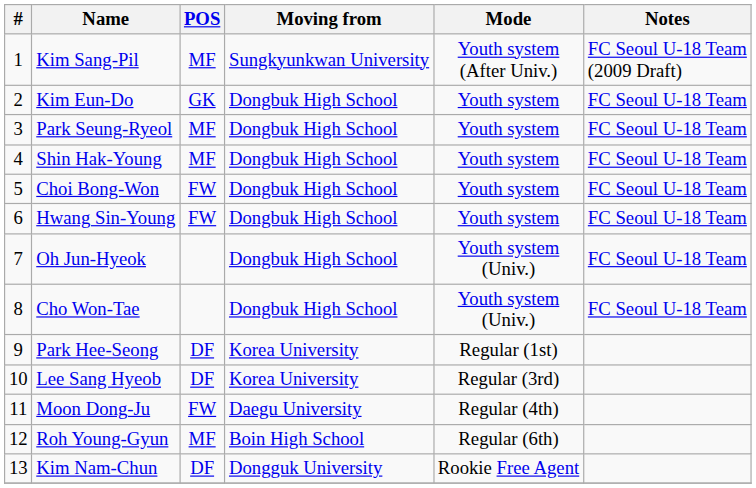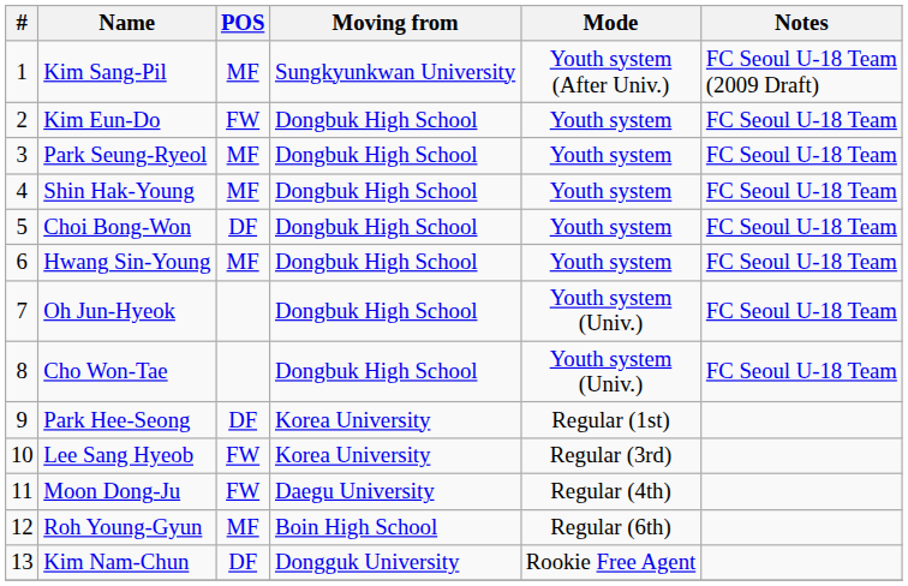 <table class="wikitable sortable" style="text-align:center">
 <tr>
 <th>#</th>
 <th>Name</th>
 <th><a href='#'>POS</a></th>
 <th>Moving from</th>
 <th>Mode</th>
 <th>Notes</th>
 </tr>
 <tr>
 <td>1</td>
 <td align=left> <a href='#'>Kim Sang-Pil</a></td>
 <td><a href='#'>MF</a></td>
 <td align=left> <a href='#'>Sungkyunkwan University</a></td>
 <td><a href='#'>Youth system</a> <br> (After Univ.)</td>
 <td align=left><a href='#'>FC Seoul U-18 Team</a><br> (2009 Draft)</td>
 </tr>
 <tr>
 <td>2</td>
 <td align=left> <a href='#'>Kim Eun-Do</a></td>
-<td><a href='#'>GK</a></td>
+<td><a href='#'>FW</a></td>
 <td align=left> <a href='#'>Dongbuk High School</a></td>
 <td><a href='#'>Youth system</a></td>
 <td align=left><a href='#'>FC Seoul U-18 Team</a></td>
 </tr>
 <tr>
 <td>3</td>
 <td align=left> <a href='#'>Park Seung-Ryeol</a></td>
 <td><a href='#'>MF</a></td>
 <td align=left> <a href='#'>Dongbuk High School</a></td>
 <td><a href='#'>Youth system</a></td>
 <td align=left><a href='#'>FC Seoul U-18 Team</a></td>
 </tr>
 <tr>
 <td>4</td>
 <td align=left> <a href='#'>Shin Hak-Young</a></td>
 <td><a href='#'>MF</a></td>
 <td align=left> <a href='#'>Dongbuk High School</a></td>
 <td><a href='#'>Youth system</a></td>
 <td align=left><a href='#'>FC Seoul U-18 Team</a></td>
 </tr>
 <tr>
 <td>5</td>
 <td align=left> <a href='#'>Choi Bong-Won</a></td>
-<td><a href='#'>FW</a></td>
+<td><a href='#'>DF</a></td>
 <td align=left> <a href='#'>Dongbuk High School</a></td>
 <td><a href='#'>Youth system</a></td>
 <td align=left><a href='#'>FC Seoul U-18 Team</a></td>
 </tr>
 <tr>
 <td>6</td>
 <td align=left> <a href='#'>Hwang Sin-Young</a></td>
-<td><a href='#'>FW</a></td>
+<td><a href='#'>MF</a></td>
 <td align=left> <a href='#'>Dongbuk High School</a></td>
 <td><a href='#'>Youth system</a></td>
 <td align=left><a href='#'>FC Seoul U-18 Team</a></td>
 </tr>
 <tr>
 <td>7</td>
 <td align=left> <a href='#'>Oh Jun-Hyeok</a></td>
 <td></td>
 <td align=left> <a href='#'>Dongbuk High School</a></td>
 <td><a href='#'>Youth system</a> <br> (Univ.)</td>
 <td align=left><a href='#'>FC Seoul U-18 Team</a></td>
 </tr>
 <tr>
 <td>8</td>
 <td align=left> <a href='#'>Cho Won-Tae</a></td>
 <td></td>
 <td align=left> <a href='#'>Dongbuk High School</a></td>
 <td><a href='#'>Youth system</a> <br> (Univ.)</td>
 <td align=left><a href='#'>FC Seoul U-18 Team</a></td>
 </tr>
 <tr>
 <td>9</td>
 <td align=left> <a href='#'>Park Hee-Seong</a></td>
 <td><a href='#'>DF</a></td>
 <td align=left> <a href='#'>Korea University</a></td>
 <td>Regular (1st)</td>
 <td></td>
 </tr>
 <tr>
 <td>10</td>
 <td align=left> <a href='#'>Lee Sang Hyeob</a></td>
-<td><a href='#'>DF</a></td>
+<td><a href='#'>FW</a></td>
 <td align=left> <a href='#'>Korea University</a></td>
 <td>Regular (3rd)</td>
 <td></td>
 </tr>
 <tr>
 <td>11</td>
 <td align=left> <a href='#'>Moon Dong-Ju</a></td>
 <td><a href='#'>FW</a></td>
 <td align=left> <a href='#'>Daegu University</a></td>
 <td>Regular (4th)</td>
 <td></td>
 </tr>
 <tr>
 <td>12</td>
 <td align=left> <a href='#'>Roh Young-Gyun</a></td>
 <td><a href='#'>MF</a></td>
 <td align=left> <a href='#'>Boin High School</a></td>
 <td>Regular (6th)</td>
 <td></td>
 </tr>
 <tr>
 <td>13</td>
 <td align=left> <a href='#'>Kim Nam-Chun</a></td>
 <td><a href='#'>DF</a></td>
 <td align=left> <a href='#'>Dongguk University</a></td>
 <td>Rookie <a href='#'>Free Agent</a></td>
 <td></td>
 </tr>
 <tr>
 </tr>
 </table>
